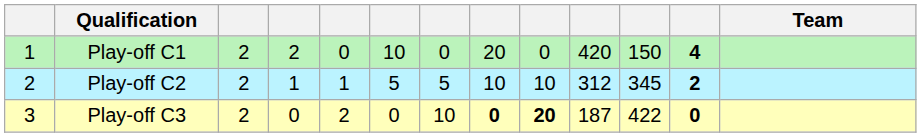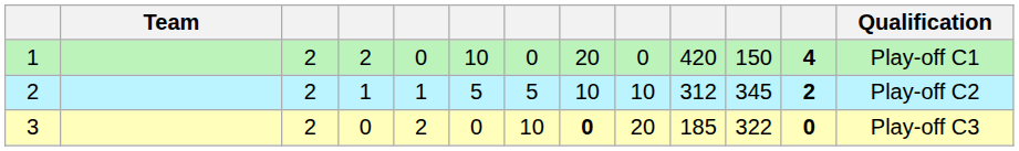 <table class=wikitable style="text-align:center" width=730>
 <tr>
 <th width=5.5%></th>
-<th width=18%>Qualification</th>
+<th width=22%>Team</th>
 <th width=5.5%></th>
 <th width=5.5%></th>
 <th width=5.5%></th>
 <th width=5.5%></th>
 <th width=5.5%></th>
 <th width=5.5%></th>
 <th width=5.5%></th>
 <th width=5.5%></th>
 <th width=5.5%></th>
 <th width=5.5%></th>
-<th width=22%>Team</th>
+<th width=18%>Qualification</th>
 </tr>
 <tr bgcolor=#bbf3bb>
 <td>1</td>
-<td>Play-off C1</td>
+<td style="text-align:left"></td>
 <td>2</td>
 <td>2</td>
 <td>0</td>
 <td>10</td>
 <td>0</td>
 <td>20</td>
 <td>0</td>
 <td>420</td>
 <td>150</td>
 <td><strong>4</strong></td>
-<td style="text-align:left"></td>
+<td>Play-off C1</td>
 </tr>
 <tr bgcolor=#bbf3ff>
 <td>2</td>
-<td>Play-off C2</td>
+<td style="text-align:left"></td>
 <td>2</td>
 <td>1</td>
 <td>1</td>
 <td>5</td>
 <td>5</td>
 <td>10</td>
 <td>10</td>
 <td>312</td>
 <td>345</td>
 <td><strong>2</strong></td>
-<td style="text-align:left"></td>
+<td>Play-off C2</td>
 </tr>
 <tr bgcolor=#ffffbb>
 <td>3</td>
-<td>Play-off C3</td>
+<td style="text-align:left"></td>
 <td>2</td>
 <td>0</td>
 <td>2</td>
 <td>0</td>
 <td>10</td>
 <td><strong>0</strong></td>
-<td><strong>20</strong></td>
-<td>187</td>
-<td>422</td>
+<td>20</td>
+<td>185</td>
+<td>322</td>
 <td><strong>0</strong></td>
-<td style="text-align:left"></td>
+<td>Play-off C3</td>
 </tr>
 </table>
